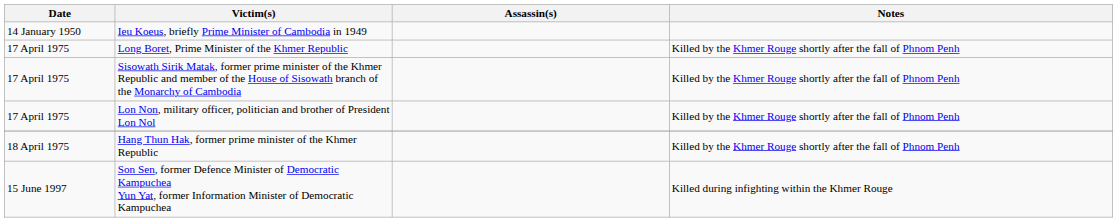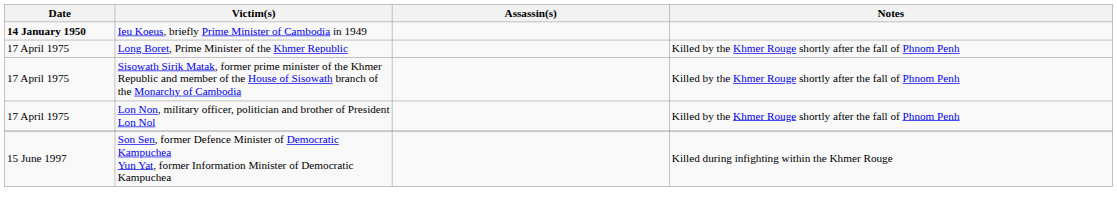 <table class="wikitable"  style="width:100%">
 <tr>
 <th style="width:10%">Date</th>
 <th style="width:25%">Victim(s)</th>
 <th style="width:25%">Assassin(s)</th>
 <th style="width:40%">Notes</th>
 </tr>
 <tr>
-<td>14 January 1950</td>
+<td><strong>14 January 1950</strong></td>
 <td><a href='#'>Ieu Koeus</a>, briefly <a href='#'>Prime Minister of Cambodia</a> in 1949</td>
 <td></td>
 <td></td>
 </tr>
 <tr>
 <td>17 April 1975</td>
 <td><a href='#'>Long Boret</a>, Prime Minister of the <a href='#'>Khmer Republic</a></td>
 <td></td>
 <td>Killed by the <a href='#'>Khmer Rouge</a> shortly after the fall of <a href='#'>Phnom Penh</a></td>
 </tr>
 <tr>
 <td>17 April 1975</td>
 <td><a href='#'>Sisowath Sirik Matak</a>, former prime minister of the Khmer Republic and member of the <a href='#'>House of Sisowath</a> branch of the <a href='#'>Monarchy of Cambodia</a></td>
 <td></td>
 <td>Killed by the <a href='#'>Khmer Rouge</a> shortly after the fall of <a href='#'>Phnom Penh</a></td>
 </tr>
 <tr>
 <td>17 April 1975</td>
 <td><a href='#'>Lon Non</a>, military officer, politician and brother of President <a href='#'>Lon Nol</a></td>
 <td></td>
 <td>Killed by the <a href='#'>Khmer Rouge</a> shortly after the fall of <a href='#'>Phnom Penh</a></td>
 </tr>
 <tr>
 </tr>
 <tr>
-<td>18 April 1975</td>
-<td><a href='#'>Hang Thun Hak</a>, former prime minister of the Khmer Republic</td>
-<td></td>
-<td>Killed by the <a href='#'>Khmer Rouge</a> shortly after the fall of <a href='#'>Phnom Penh</a></td>
-</tr>
-<tr>
 <td>15 June 1997</td>
 <td><a href='#'>Son Sen</a>, former Defence Minister of <a href='#'>Democratic Kampuchea</a><br><a href='#'>Yun Yat</a>, former Information Minister of Democratic Kampuchea</td>
 <td></td>
 <td>Killed during infighting within the Khmer Rouge</td>
 </tr>
 </table>
